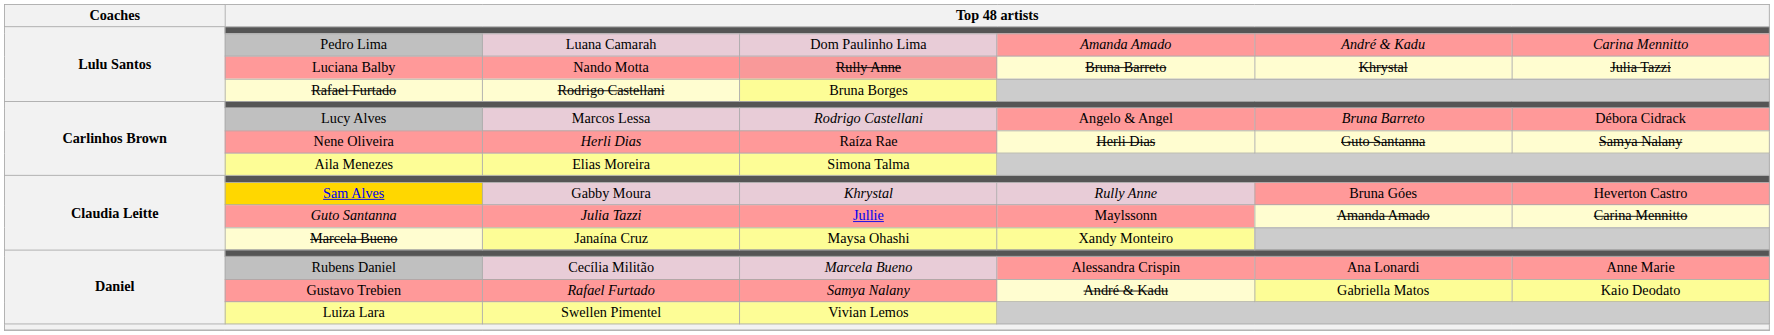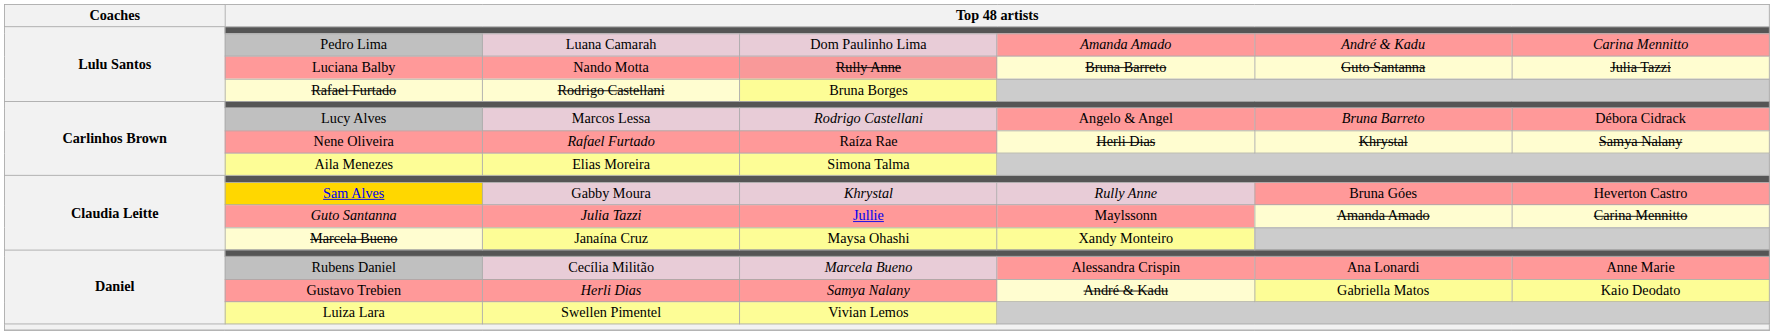 <table class="wikitable" style="text-align:center; width:100%;">
 <tr>
 <th scope="col" width="12%">Coaches</th>
 <th scope="col" width="85%" colspan=6>Top 48 artists</th>
 </tr>
 <tr>
 <th rowspan=4>Lulu Santos</th>
 <td colspan=6  bgcolor=555555></td>
 </tr>
 <tr>
 <td width="14%" bgcolor="C0C0C0">Pedro Lima</td>
 <td width="14%" bgcolor="E8CCD7">Luana Camarah</td>
 <td width="14%" bgcolor="E8CCD7">Dom Paulinho Lima</td>
 <td width="14%" bgcolor="FF9999"><em>Amanda Amado</em></td>
 <td width="14%" bgcolor="FF9999"><em>André & Kadu</em></td>
 <td width="14%" bgcolor="FF9999"><em>Carina Mennitto</em></td>
 </tr>
 <tr>
 <td bgcolor="FF9999">Luciana Balby</td>
 <td bgcolor="FF9999">Nando Motta</td>
 <td bgcolor="F99999"><s>Rully Anne</s></td>
 <td bgcolor="FFFDD0"><s>Bruna Barreto</s></td>
-<td bgcolor="FFFDD0"><s>Khrystal</s></td>
+<td bgcolor="FFFDD0"><s>Guto Santanna</s></td>
 <td bgcolor="FFFDD0"><s>Julia Tazzi</s></td>
 </tr>
 <tr>
 <td bgcolor="FFFDD0"><s>Rafael Furtado</s></td>
 <td bgcolor="FFFDD0"><s>Rodrigo Castellani</s></td>
 <td bgcolor="FDFD96">Bruna Borges</td>
 <td bgcolor="CCCCCC" colspan=3></td>
 </tr>
 <tr>
 <th rowspan=4>Carlinhos Brown</th>
 <td colspan=6  bgcolor=555555></td>
 </tr>
 <tr>
 <td bgcolor="C0C0C0">Lucy Alves</td>
 <td bgcolor="E8CCD7">Marcos Lessa</td>
 <td bgcolor="E8CCD7"><em>Rodrigo Castellani</em></td>
 <td bgcolor="FF9999">Angelo & Angel</td>
 <td bgcolor="FF9999"><em>Bruna Barreto</em></td>
 <td bgcolor="FF9999">Débora Cidrack</td>
 </tr>
 <tr>
 <td bgcolor="FF9999">Nene Oliveira</td>
-<td bgcolor="FF9999"><em>Herli Dias</em></td>
+<td bgcolor="FF9999"><em>Rafael Furtado</em></td>
 <td bgcolor="FF9999">Raíza Rae</td>
 <td bgcolor="FFFDD0"><s>Herli Dias</s></td>
-<td bgcolor="FFFDD0"><s>Guto Santanna</s></td>
+<td bgcolor="FFFDD0"><s>Khrystal</s></td>
 <td bgcolor="FFFDD0"><s>Samya Nalany</s></td>
 </tr>
 <tr>
 <td bgcolor="FDFD96">Aila Menezes</td>
 <td bgcolor="FDFD96">Elias Moreira</td>
 <td bgcolor="FDFD96">Simona Talma</td>
 <td bgcolor="CCCCCC" colspan=3></td>
 </tr>
 <tr>
 <th rowspan=4>Claudia Leitte</th>
 <td colspan=6  bgcolor=555555></td>
 </tr>
 <tr>
 <td bgcolor="FFD700"><a href='#'>Sam Alves</a></td>
 <td bgcolor="E8CCD7">Gabby Moura</td>
 <td bgcolor="E8CCD7"><em>Khrystal</em></td>
 <td bgcolor="E8CCD7"><em>Rully Anne</em></td>
 <td bgcolor="FF9999">Bruna Góes</td>
 <td bgcolor="FF9999">Heverton Castro</td>
 </tr>
 <tr>
 <td bgcolor="FF9999"><em>Guto Santanna</em></td>
 <td bgcolor="FF9999"><em>Julia Tazzi</em></td>
 <td bgcolor="FF9999"><a href='#'>Jullie</a></td>
 <td bgcolor="FF9999">Maylssonn</td>
 <td bgcolor="FFFDD0"><s>Amanda Amado</s></td>
 <td bgcolor="FFFDD0"><s>Carina Mennitto</s></td>
 </tr>
 <tr>
 <td bgcolor="FFFDD0"><s>Marcela Bueno</s></td>
 <td bgcolor="FDFD96">Janaína Cruz</td>
 <td bgcolor="FDFD96">Maysa Ohashi</td>
 <td bgcolor="FDFD96">Xandy Monteiro</td>
 <td bgcolor="CCCCCC" colspan=2></td>
 </tr>
 <tr>
 <th rowspan=4>Daniel</th>
 <td colspan=6  bgcolor=555555></td>
 </tr>
 <tr>
 <td bgcolor="C0C0C0">Rubens Daniel</td>
 <td bgcolor="E8CCD7">Cecília Militão</td>
 <td bgcolor="E8CCD7"><em>Marcela Bueno</em></td>
 <td bgcolor="FF9999">Alessandra Crispin</td>
 <td bgcolor="FF9999">Ana Lonardi</td>
 <td bgcolor="FF9999">Anne Marie</td>
 </tr>
 <tr>
 <td bgcolor="FF9999">Gustavo Trebien</td>
-<td bgcolor="FF9999"><em>Rafael Furtado</em></td>
+<td bgcolor="FF9999"><em>Herli Dias</em></td>
 <td bgcolor="FF9999"><em>Samya Nalany</em></td>
 <td bgcolor="FFFDD0"><s>André & Kadu</s></td>
 <td bgcolor="FDFD96">Gabriella Matos</td>
 <td bgcolor="FDFD96">Kaio Deodato</td>
 </tr>
 <tr>
 <td bgcolor="FDFD96">Luiza Lara</td>
 <td bgcolor="FDFD96">Swellen Pimentel</td>
 <td bgcolor="FDFD96">Vivian Lemos</td>
 <td bgcolor="CCCCCC" colspan=3></td>
 </tr>
 <tr>
 <th style="font-size:90%; line-height:12px;" colspan=7></th>
 </tr>
 <tr>
 </tr>
 </table>
